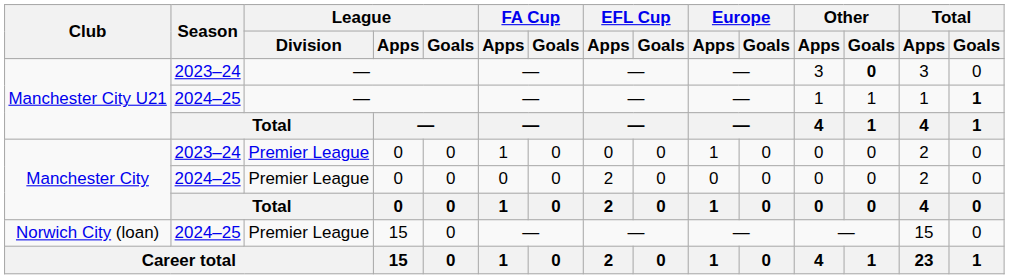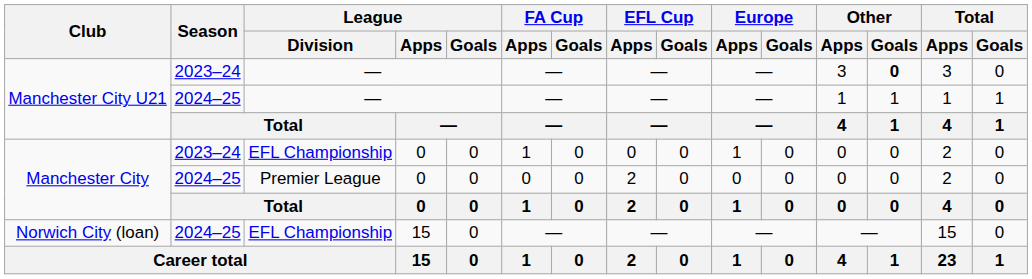 <table class=wikitable style="text-align:center">
 <tr>
 <th rowspan="2">Club</th>
 <th rowspan="2">Season</th>
 <th colspan="3">League</th>
 <th colspan="2"><a href='#'>FA Cup</a></th>
 <th colspan="2"><a href='#'>EFL Cup</a></th>
 <th colspan="2"><a href='#'>Europe</a></th>
 <th colspan="2">Other</th>
 <th colspan="2">Total</th>
 </tr>
 <tr>
 <th>Division</th>
 <th>Apps</th>
 <th>Goals</th>
 <th>Apps</th>
 <th>Goals</th>
 <th>Apps</th>
 <th>Goals</th>
 <th>Apps</th>
 <th>Goals</th>
 <th>Apps</th>
 <th>Goals</th>
 <th>Apps</th>
 <th>Goals</th>
 </tr>
 <tr>
 <td rowspan="3"><a href='#'>Manchester City U21</a></td>
 <td><a href='#'>2023–24</a></td>
 <td colspan="3">—</td>
 <td colspan="2">—</td>
 <td colspan="2">—</td>
 <td colspan="2">—</td>
 <td>3</td>
 <td><strong>0</strong></td>
 <td>3</td>
 <td>0</td>
 </tr>
 <tr>
 <td><a href='#'>2024–25</a></td>
 <td colspan="3">—</td>
 <td colspan="2">—</td>
 <td colspan="2">—</td>
 <td colspan="2">—</td>
 <td>1</td>
 <td>1</td>
 <td>1</td>
-<td><strong>1</strong></td>
+<td>1</td>
 </tr>
 <tr>
 <th colspan="2">Total</th>
 <th colspan="2">—</th>
 <th colspan="2">—</th>
 <th colspan="2">—</th>
 <th colspan="2">—</th>
 <th>4</th>
 <th>1</th>
 <th>4</th>
 <th>1</th>
 </tr>
 <tr>
 <td rowspan="3"><a href='#'>Manchester City</a></td>
 <td><a href='#'>2023–24</a></td>
-<td><a href='#'>Premier League</a></td>
+<td><a href='#'>EFL Championship</a></td>
 <td>0</td>
 <td>0</td>
 <td>1</td>
 <td>0</td>
 <td>0</td>
 <td>0</td>
 <td>1</td>
 <td>0</td>
 <td>0</td>
 <td>0</td>
 <td>2</td>
 <td>0</td>
 </tr>
 <tr>
 <td><a href='#'>2024–25</a></td>
 <td>Premier League</td>
 <td>0</td>
 <td>0</td>
 <td>0</td>
 <td>0</td>
 <td>2</td>
 <td>0</td>
 <td>0</td>
 <td>0</td>
 <td>0</td>
 <td>0</td>
 <td>2</td>
 <td>0</td>
 </tr>
 <tr>
 <th colspan=2>Total</th>
 <th>0</th>
 <th>0</th>
 <th>1</th>
 <th>0</th>
 <th>2</th>
 <th>0</th>
 <th>1</th>
 <th>0</th>
 <th>0</th>
 <th>0</th>
 <th>4</th>
 <th>0</th>
 </tr>
 <tr>
 <td><a href='#'>Norwich City</a> (loan)</td>
 <td><a href='#'>2024–25</a></td>
-<td>Premier League</td>
+<td><a href='#'>EFL Championship</a></td>
 <td>15</td>
 <td>0</td>
 <td colspan="2">—</td>
 <td colspan="2">—</td>
 <td colspan="2">—</td>
 <td colspan="2">—</td>
 <td>15</td>
 <td>0</td>
 </tr>
 <tr>
 <th colspan=3>Career total</th>
 <th>15</th>
 <th>0</th>
 <th>1</th>
 <th>0</th>
 <th>2</th>
 <th>0</th>
 <th>1</th>
 <th>0</th>
 <th>4</th>
 <th>1</th>
 <th>23</th>
 <th>1</th>
 </tr>
 </table>
